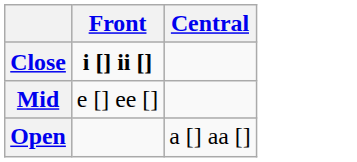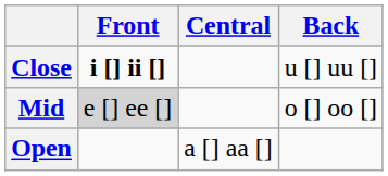 <table class="wikitable" style="text-align:center">
 <tr>
 <th></th>
 <th><a href='#'>Front</a></th>
 <th><a href='#'>Central</a></th>
+<th><a href='#'>Back</a></th>
 </tr>
 <tr>
 <th><a href='#'>Close</a></th>
 <td><strong>i [] ii []</strong></td>
 <td></td>
+<td>u [] uu []</td>
 </tr>
 <tr>
 <th><a href='#'>Mid</a></th>
-<td>e [] ee []</td>
+<td style="background: lightgrey;">e [] ee []</td>
 <td></td>
+<td>o [] oo []</td>
 </tr>
 <tr>
 <th><a href='#'>Open</a></th>
 <td></td>
 <td>a [] aa []</td>
+<td></td>
 </tr>
 </table>
